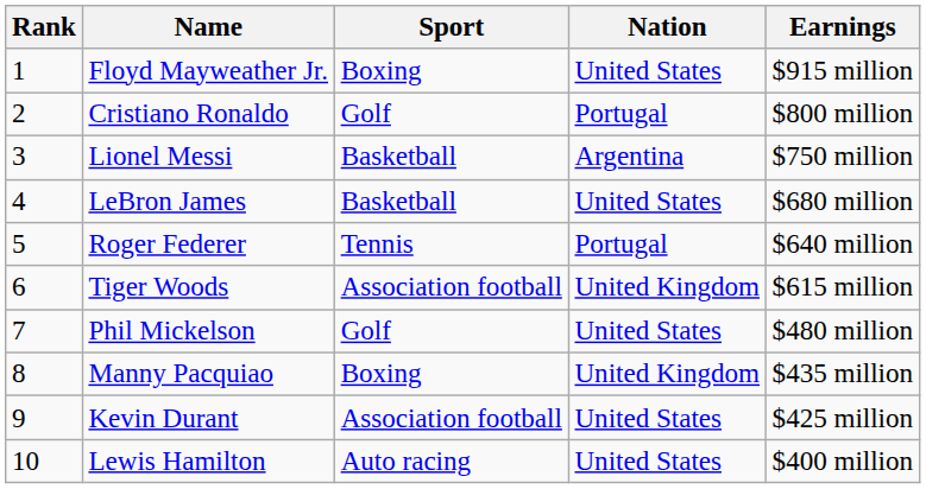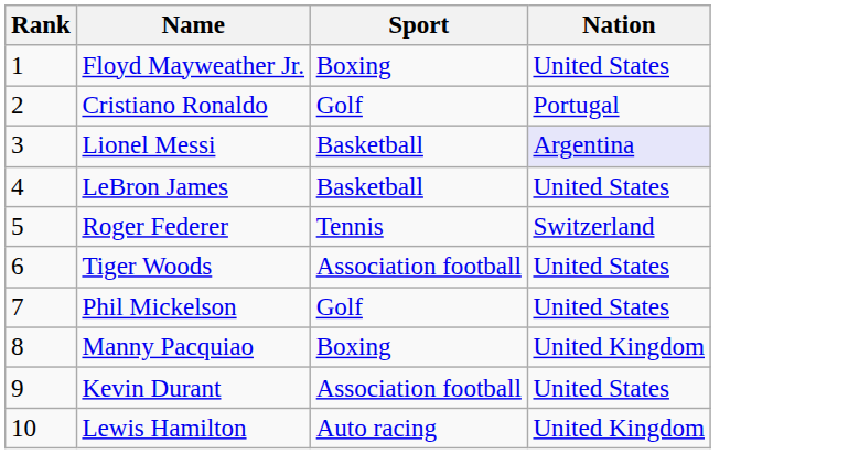 <table class="wikitable sortable" border="1">
 <tr>
 <th scope="col">Rank</th>
 <th scope="col">Name</th>
 <th scope="col">Sport</th>
 <th scope="col">Nation</th>
-<th scope="col">Earnings</th>
 </tr>
 <tr>
 <td>1</td>
 <td><a href='#'>Floyd Mayweather Jr.</a></td>
 <td><a href='#'>Boxing</a></td>
 <td> <a href='#'>United States</a></td>
-<td align="right">$915 million</td>
 </tr>
 <tr>
 <td>2</td>
 <td><a href='#'>Cristiano Ronaldo</a></td>
 <td><a href='#'>Golf</a></td>
 <td> <a href='#'>Portugal</a></td>
-<td align="right">$800 million</td>
 </tr>
 <tr>
 <td>3</td>
 <td><a href='#'>Lionel Messi</a></td>
 <td><a href='#'>Basketball</a></td>
-<td> <a href='#'>Argentina</a></td>
-<td align="right">$750 million</td>
+<td style="background: lavender;"> <a href='#'>Argentina</a></td>
 </tr>
 <tr>
 <td>4</td>
 <td><a href='#'>LeBron James</a></td>
 <td><a href='#'>Basketball</a></td>
 <td> <a href='#'>United States</a></td>
-<td align="right">$680 million</td>
 </tr>
 <tr>
 <td>5</td>
 <td><a href='#'>Roger Federer</a></td>
 <td><a href='#'>Tennis</a></td>
-<td> <a href='#'>Portugal</a></td>
-<td align="right">$640 million</td>
+<td> <a href='#'>Switzerland</a></td>
 </tr>
 <tr>
 <td>6</td>
 <td><a href='#'>Tiger Woods</a></td>
 <td><a href='#'>Association football</a></td>
-<td> <a href='#'>United Kingdom</a></td>
-<td align="right">$615 million</td>
+<td> <a href='#'>United States</a></td>
 </tr>
 <tr>
 <td>7</td>
 <td><a href='#'>Phil Mickelson</a></td>
 <td><a href='#'>Golf</a></td>
 <td> <a href='#'>United States</a></td>
-<td align="right">$480 million</td>
 </tr>
 <tr>
 <td>8</td>
 <td><a href='#'>Manny Pacquiao</a></td>
 <td><a href='#'>Boxing</a></td>
 <td> <a href='#'>United Kingdom</a></td>
-<td align="right">$435 million</td>
 </tr>
 <tr>
 <td>9</td>
 <td><a href='#'>Kevin Durant</a></td>
 <td><a href='#'>Association football</a></td>
 <td> <a href='#'>United States</a></td>
-<td align="right">$425 million</td>
 </tr>
 <tr>
 <td>10</td>
 <td><a href='#'>Lewis Hamilton</a></td>
 <td><a href='#'>Auto racing</a></td>
-<td> <a href='#'>United States</a></td>
-<td align="right">$400 million</td>
+<td> <a href='#'>United Kingdom</a></td>
 </tr>
 </table>
